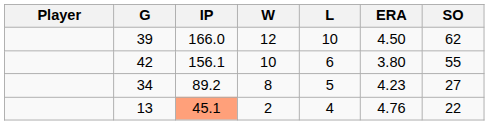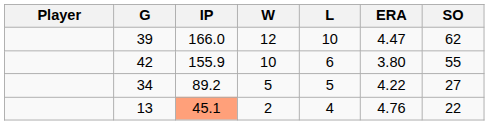 <table class="wikitable sortable">
 <tr>
 <th bgcolor="#DDDDFF" width="16%">Player</th>
 <th bgcolor="#DDDDFF" width="9%">G</th>
 <th bgcolor="#DDDDFF" width="9%">IP</th>
 <th bgcolor="#DDDDFF" width="9%">W</th>
 <th bgcolor="#DDDDFF" width="9%">L</th>
 <th bgcolor="#DDDDFF" width="9%">ERA</th>
 <th bgcolor="#DDDDFF" width="9%">SO</th>
 </tr>
 <tr align="center">
 <td></td>
 <td>39</td>
 <td>166.0</td>
 <td>12</td>
 <td>10</td>
-<td>4.50</td>
+<td>4.47</td>
 <td>62</td>
 </tr>
 <tr align="center">
 <td></td>
 <td>42</td>
-<td>156.1</td>
+<td>155.9</td>
 <td>10</td>
 <td>6</td>
 <td>3.80</td>
 <td>55</td>
 </tr>
 <tr align="center">
 <td></td>
 <td>34</td>
 <td>89.2</td>
-<td>8</td>
 <td>5</td>
-<td>4.23</td>
+<td>5</td>
+<td>4.22</td>
 <td>27</td>
 </tr>
 <tr align="center">
 <td></td>
 <td>13</td>
 <td style="background: lightsalmon;">45.1</td>
 <td>2</td>
 <td>4</td>
 <td>4.76</td>
 <td>22</td>
 </tr>
 </table>
